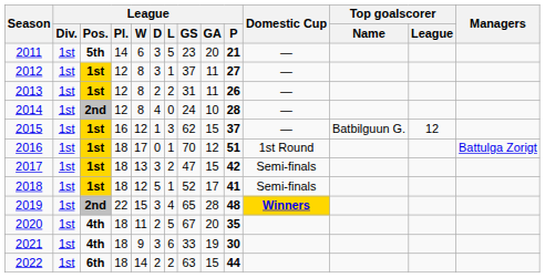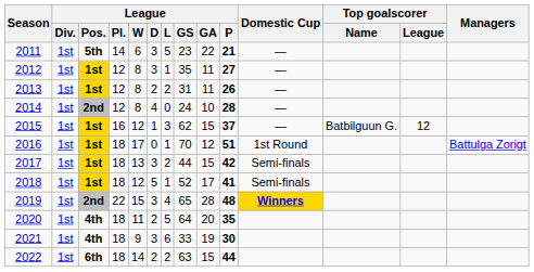 <table class="wikitable">
 <tr style="background:#efefef;">
 <th rowspan="2">Season</th>
 <th colspan="9">League</th>
 <th rowspan="2">Domestic Cup</th>
 <th colspan="2">Top goalscorer</th>
 <th rowspan="2">Managers</th>
 </tr>
 <tr>
 <th>Div.</th>
 <th>Pos.</th>
 <th>Pl.</th>
 <th>W</th>
 <th>D</th>
 <th>L</th>
 <th>GS</th>
 <th>GA</th>
 <th>P</th>
 <th>Name</th>
 <th>League</th>
 </tr>
 <tr>
 <td align=center><a href='#'>2011</a></td>
 <td align=center><a href='#'>1st</a></td>
 <td style="text-align:center; "><strong>5th</strong></td>
 <td align=center>14</td>
 <td align=center>6</td>
 <td align=center>3</td>
 <td align=center>5</td>
 <td align=center>23</td>
-<td align=center>20</td>
+<td align=center>22</td>
 <td align=center><strong>21</strong></td>
 <td align=center>—</td>
 <td align=center></td>
 <td align=center></td>
 <td align=center></td>
 </tr>
 <tr>
 <td align=center><a href='#'>2012</a></td>
 <td align=center><a href='#'>1st</a></td>
 <td style="text-align:center; background:gold;"><strong>1st</strong></td>
 <td align=center>12</td>
 <td align=center>8</td>
 <td align=center>3</td>
 <td align=center>1</td>
-<td align=center>37</td>
+<td align=center>35</td>
 <td align=center>11</td>
 <td align=center><strong>27</strong></td>
 <td align=center>—</td>
 <td align=center></td>
 <td align=center></td>
 <td align=center></td>
 </tr>
 <tr>
 <td align=center><a href='#'>2013</a></td>
 <td align=center><a href='#'>1st</a></td>
 <td style="text-align:center; background:gold;"><strong>1st</strong></td>
 <td align=center>12</td>
 <td align=center>8</td>
 <td align=center>2</td>
 <td align=center>2</td>
 <td align=center>31</td>
 <td align=center>11</td>
 <td align=center><strong>26</strong></td>
 <td align=center>—</td>
 <td align=center></td>
 <td align=center></td>
 <td align=center></td>
 </tr>
 <tr>
 <td align=center><a href='#'>2014</a></td>
 <td align=center><a href='#'>1st</a></td>
 <td style="text-align:center; background:silver;"><strong>2nd</strong></td>
 <td align=center>12</td>
 <td align=center>8</td>
 <td align=center>4</td>
 <td align=center>0</td>
 <td align=center>24</td>
 <td align=center>10</td>
 <td align=center><strong>28</strong></td>
 <td align=center>—</td>
 <td align=center></td>
 <td align=center></td>
 <td align=center></td>
 </tr>
 <tr>
 <td align=center><a href='#'>2015</a></td>
 <td align=center><a href='#'>1st</a></td>
 <td style="text-align:center; background:gold;"><strong>1st</strong></td>
 <td align=center>16</td>
 <td align=center>12</td>
 <td align=center>1</td>
 <td align=center>3</td>
 <td align=center>62</td>
 <td align=center>15</td>
 <td align=center><strong>37</strong></td>
 <td align=center>—</td>
 <td align=center>Batbilguun G.</td>
 <td align=center>12</td>
 <td align=center></td>
 </tr>
 <tr>
 <td align=center><a href='#'>2016</a></td>
 <td align=center><a href='#'>1st</a></td>
 <td style="text-align:center; background:gold;"><strong>1st</strong></td>
 <td align=center>18</td>
 <td align=center>17</td>
 <td align=center>0</td>
 <td align=center>1</td>
 <td align=center>70</td>
 <td align=center>12</td>
 <td align=center><strong>51 </strong></td>
 <td align=center>1st Round</td>
 <td align=center></td>
 <td align=center></td>
 <td align=center><a href='#'>Battulga Zorigt</a></td>
 </tr>
 <tr>
 <td align=center><a href='#'>2017</a></td>
 <td align=center><a href='#'>1st</a></td>
 <td style="text-align:center; background:gold;"><strong>1st</strong></td>
 <td align=center>18</td>
 <td align=center>13</td>
 <td align=center>3</td>
 <td align=center>2</td>
-<td align=center>47</td>
+<td align=center>44</td>
 <td align=center>15</td>
 <td align=center><strong>42</strong></td>
 <td align=center>Semi-finals</td>
 <td align=center></td>
 <td align=center></td>
 <td align=center></td>
 </tr>
 <tr>
 <td align=center><a href='#'>2018</a></td>
 <td align=center><a href='#'>1st</a></td>
 <td style="text-align:center; background:gold;"><strong>1st</strong></td>
 <td align=center>18</td>
 <td align=center>12</td>
 <td align=center>5</td>
 <td align=center>1</td>
 <td align=center>52</td>
 <td align=center>17</td>
 <td align=center><strong>41</strong></td>
 <td align=center>Semi-finals</td>
 <td align=center></td>
 <td align=center></td>
 <td align=center></td>
 </tr>
 <tr>
 <td align=center><a href='#'>2019</a></td>
 <td align=center><a href='#'>1st</a></td>
 <td style="text-align:center; background:silver;"><strong>2nd</strong></td>
 <td align=center>22</td>
 <td align=center>15</td>
 <td align=center>3</td>
 <td align=center>4</td>
 <td align=center>65</td>
 <td align=center>28</td>
 <td align=center><strong>48</strong></td>
 <td style="text-align:center; background:gold;"><strong><a href='#'>Winners</a></strong></td>
 <td align=center></td>
 <td align=center></td>
 <td align=center></td>
 </tr>
 <tr>
 <td align=center><a href='#'>2020</a></td>
 <td align=center><a href='#'>1st</a></td>
 <td style="text-align:center; "><strong>4th</strong></td>
 <td align=center>18</td>
 <td align=center>11</td>
 <td align=center>2</td>
 <td align=center>5</td>
-<td align=center>67</td>
+<td align=center>64</td>
 <td align=center>20</td>
 <td align=center><strong>35</strong></td>
 <td align=center></td>
 <td align=center></td>
 <td align=center></td>
 <td align=center></td>
 </tr>
 <tr>
 <td align=center><a href='#'>2021</a></td>
 <td align=center><a href='#'>1st</a></td>
 <td style="text-align:center; "><strong>4th</strong></td>
 <td align=center>18</td>
 <td align=center>9</td>
 <td align=center>3</td>
 <td align=center>6</td>
 <td align=center>33</td>
 <td align=center>19</td>
 <td align=center><strong>30</strong></td>
 <td align=center></td>
 <td align=center></td>
 <td align=center></td>
 <td align=center></td>
 </tr>
 <tr>
 <td align=center><a href='#'>2022</a></td>
 <td align=center><a href='#'>1st</a></td>
 <td style="text-align:center; "><strong>6th</strong></td>
 <td align=center>18</td>
 <td align=center>14</td>
 <td align=center>2</td>
 <td align=center>2</td>
 <td align=center>63</td>
 <td align=center>15</td>
 <td align=center><strong>44</strong></td>
 <td align=center></td>
 <td align=center></td>
 <td align=center></td>
 <td align=center></td>
 </tr>
 </table>
